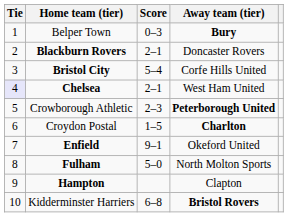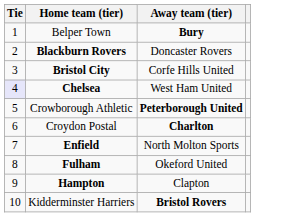 <table class="wikitable" style="text-align:center; font-size:85%">
 <tr>
 <th>Tie</th>
 <th>Home team (tier)</th>
-<th>Score</th>
 <th>Away team (tier)</th>
 <th></th>
 </tr>
 <tr>
 <td align="center">1</td>
 <td>Belper Town</td>
-<td align="center">0–3</td>
 <td><strong>Bury</strong></td>
 <td></td>
 </tr>
 <tr>
 <td align="center">2</td>
 <td><strong>Blackburn Rovers</strong></td>
-<td align="center">2–1</td>
 <td>Doncaster Rovers</td>
 <td></td>
 </tr>
 <tr>
 <td align="center">3</td>
 <td><strong>Bristol City</strong></td>
-<td align="center">5–4</td>
 <td>Corfe Hills United</td>
 <td></td>
 </tr>
 <tr>
 <td align="center" style="background: lavender;">4</td>
 <td><strong>Chelsea</strong></td>
-<td align="center">2–1</td>
 <td>West Ham United</td>
 <td></td>
 </tr>
 <tr>
 <td align="center">5</td>
 <td>Crowborough Athletic</td>
-<td align="center">2–3</td>
 <td><strong>Peterborough United</strong></td>
 <td></td>
 </tr>
 <tr>
 <td align="center">6</td>
 <td>Croydon Postal</td>
-<td align="center">1–5</td>
 <td><strong>Charlton</strong></td>
 <td></td>
 </tr>
 <tr>
 <td align="center">7</td>
 <td><strong>Enfield</strong></td>
-<td align="center">9–1</td>
-<td>Okeford United</td>
+<td>North Molton Sports</td>
 <td></td>
 </tr>
 <tr>
 <td align="center">8</td>
 <td><strong>Fulham</strong></td>
-<td align="center">5–0</td>
-<td>North Molton Sports</td>
+<td>Okeford United</td>
 <td></td>
 </tr>
 <tr>
 <td align="center">9</td>
 <td><strong>Hampton</strong></td>
-<td align="center"></td>
 <td>Clapton</td>
 <td></td>
 </tr>
 <tr>
 <td align="center">10</td>
 <td>Kidderminster Harriers</td>
-<td align="center">6–8</td>
 <td><strong>Bristol Rovers</strong></td>
 <td></td>
 </tr>
 </table>
